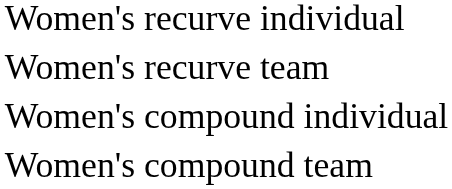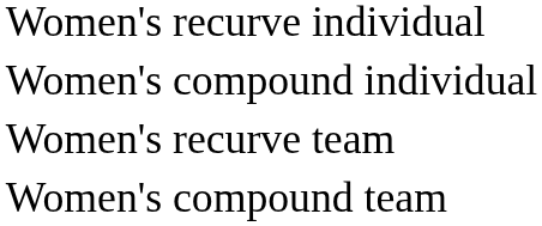 <table>
 <tr>
 <td>Women's recurve individual<br></td>
+<td></td>
+<td></td>
+<td></td>
+</tr>
+<tr>
+<td>Women's compound individual<br></td>
 <td></td>
 <td></td>
 <td></td>
 </tr>
 <tr>
 <td>Women's recurve team<br></td>
 <td></td>
 <td></td>
 <td></td>
 </tr>
 <tr>
-<td>Women's compound individual<br></td>
-<td></td>
-<td></td>
-<td></td>
-</tr>
-<tr>
 <td>Women's compound team<br></td>
 <td></td>
 <td></td>
 <td></td>
 </tr>
 </table>
